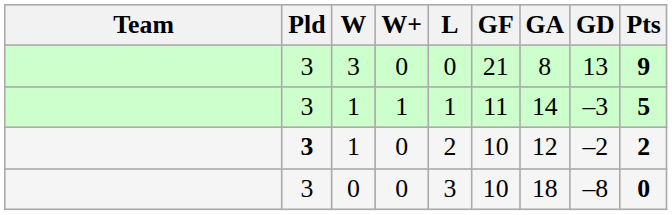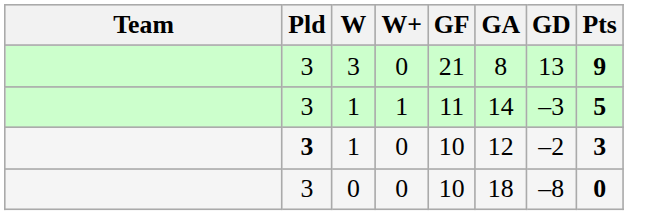 <table class="wikitable" style="text-align: center">
 <tr>
 <th width=165>Team</th>
 <th width=20>Pld</th>
 <th width=20>W</th>
 <th width=20>W+</th>
-<th width=20>L</th>
 <th width=20>GF</th>
 <th width=20>GA</th>
 <th width=20>GD</th>
 <th width=20>Pts</th>
 </tr>
 <tr style="text-align:center; background:#cfc;">
 <td style="text-align:left;"></td>
 <td>3</td>
 <td>3</td>
 <td>0</td>
-<td>0</td>
 <td>21</td>
 <td>8</td>
 <td>13</td>
 <td><strong>9</strong></td>
 </tr>
 <tr style="text-align:center; background:#cfc;">
 <td style="text-align:left;"></td>
 <td>3</td>
-<td>1</td>
 <td>1</td>
 <td>1</td>
 <td>11</td>
 <td>14</td>
 <td>–3</td>
 <td><strong>5</strong></td>
 </tr>
 <tr style="text-align:center; background:#f5f5f5;">
 <td style="text-align:left;"></td>
 <td><strong>3</strong></td>
 <td>1</td>
 <td>0</td>
-<td>2</td>
 <td>10</td>
 <td>12</td>
 <td>–2</td>
-<td><strong>2</strong></td>
+<td><strong>3</strong></td>
 </tr>
 <tr style="text-align:center; background:#f5f5f5;">
 <td style="text-align:left;"></td>
 <td>3</td>
 <td>0</td>
 <td>0</td>
-<td>3</td>
 <td>10</td>
 <td>18</td>
 <td>–8</td>
 <td><strong>0</strong></td>
 </tr>
 </table>
